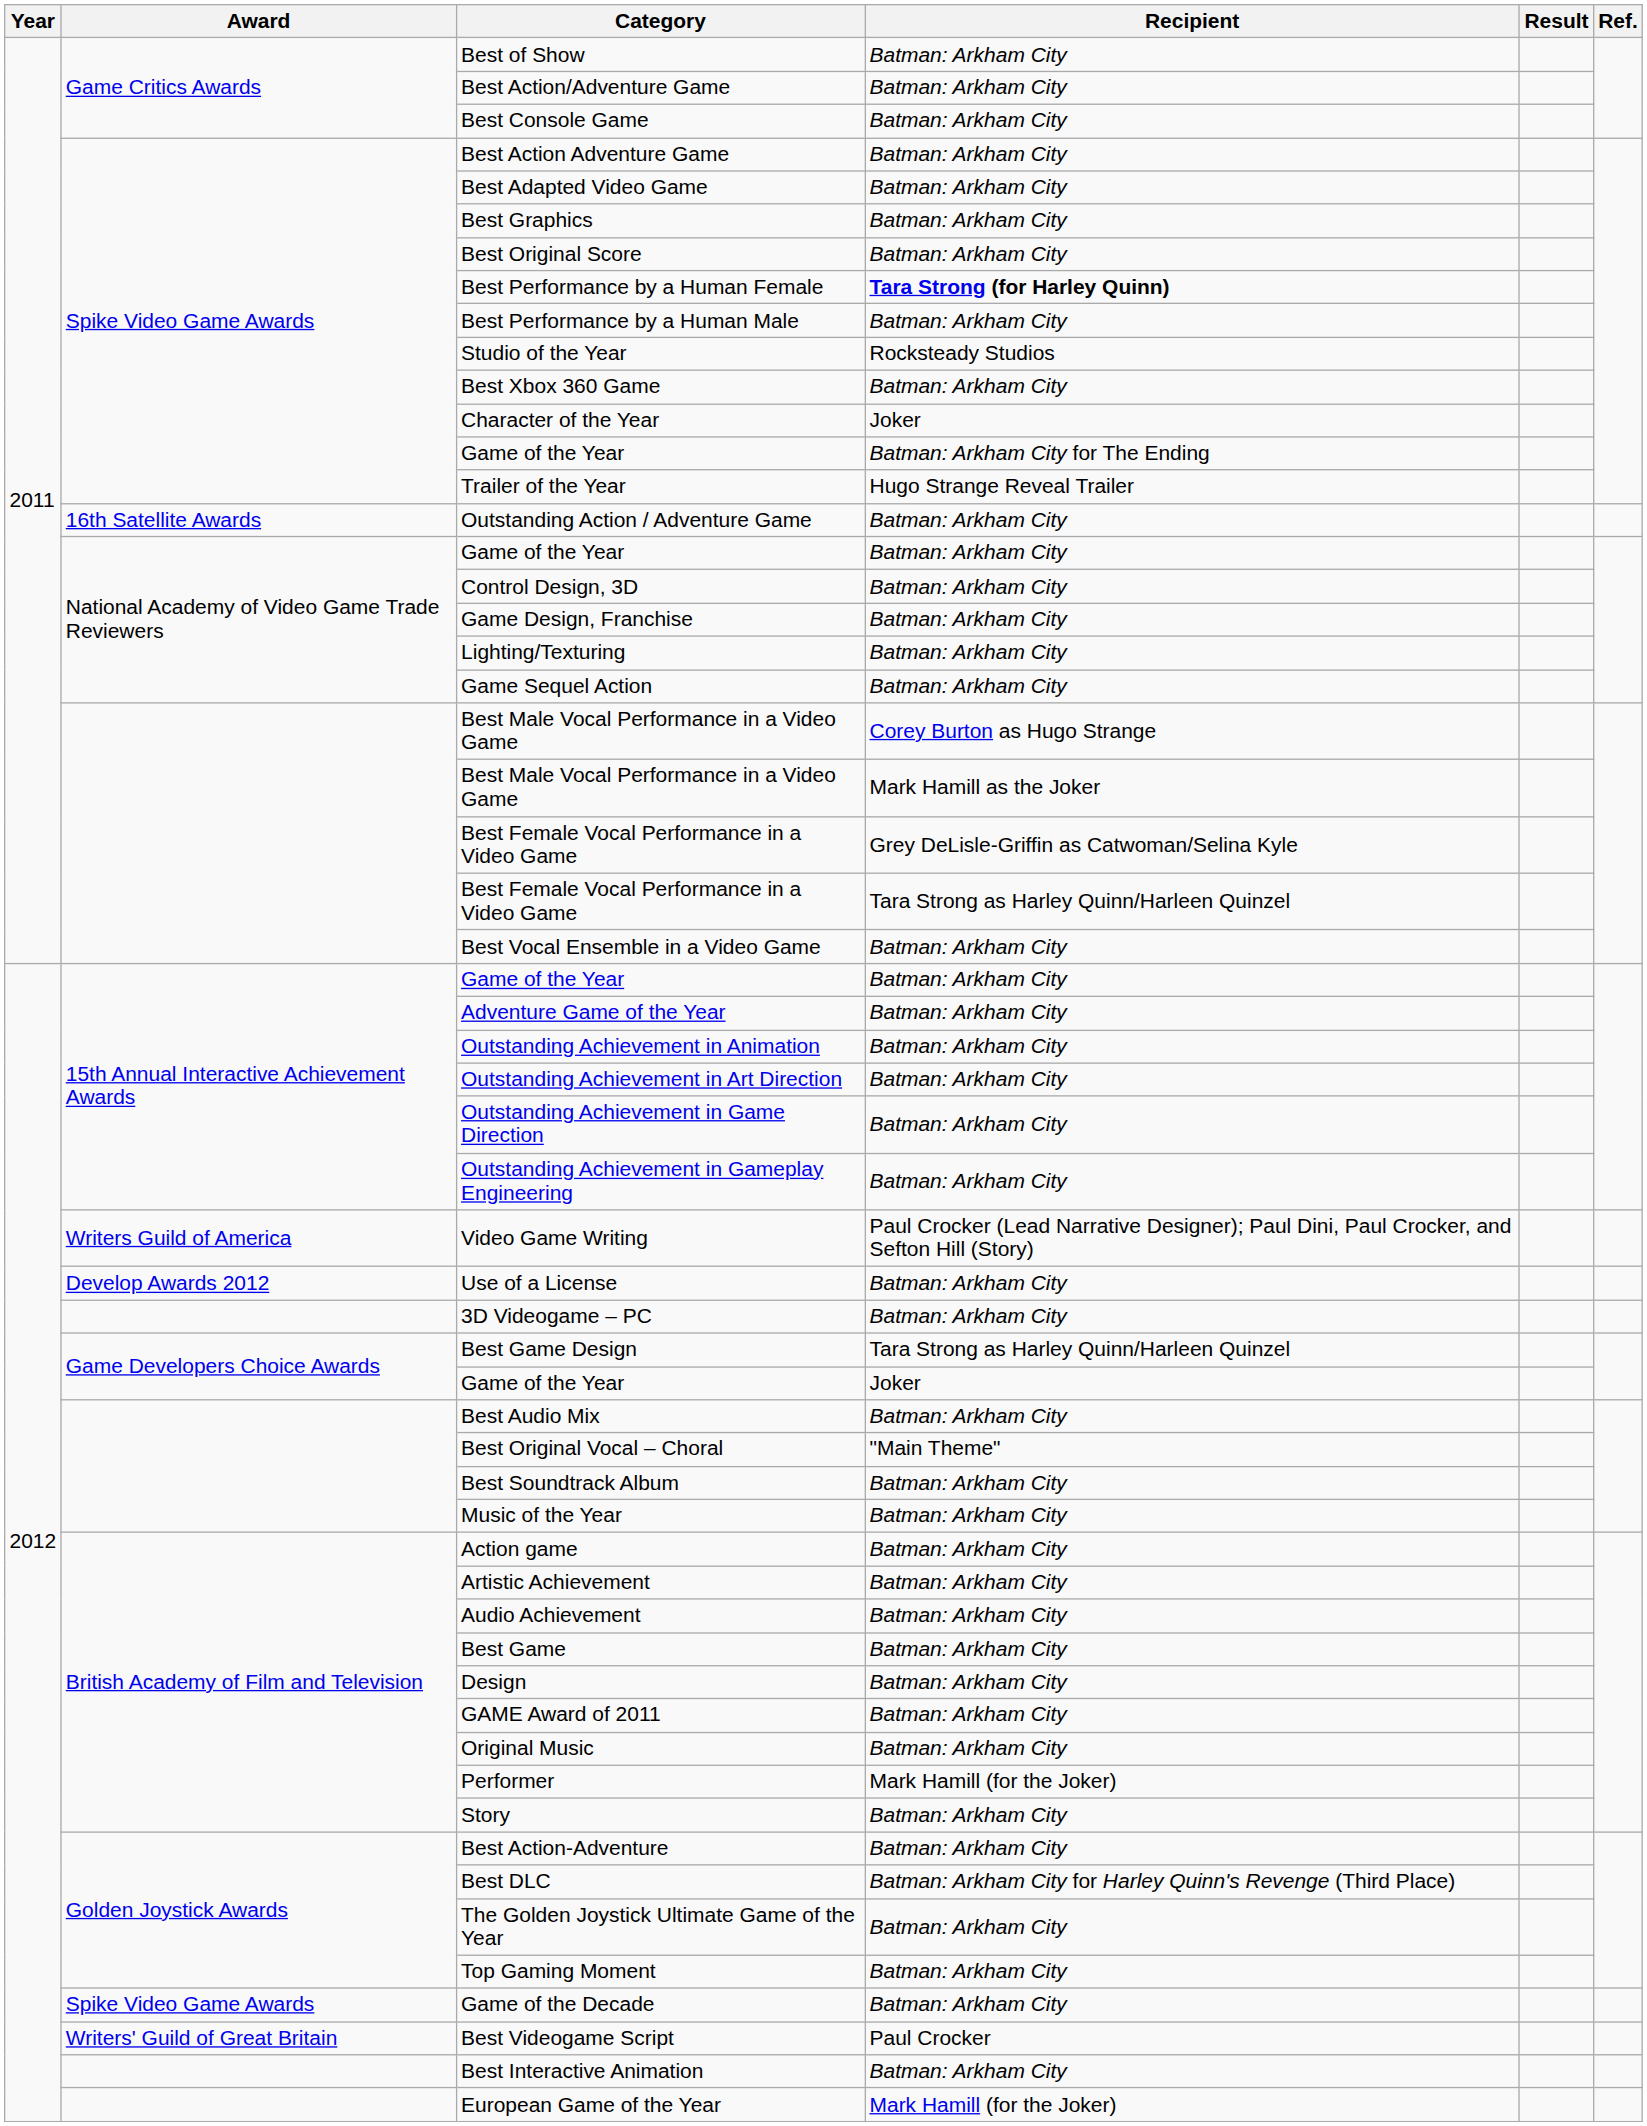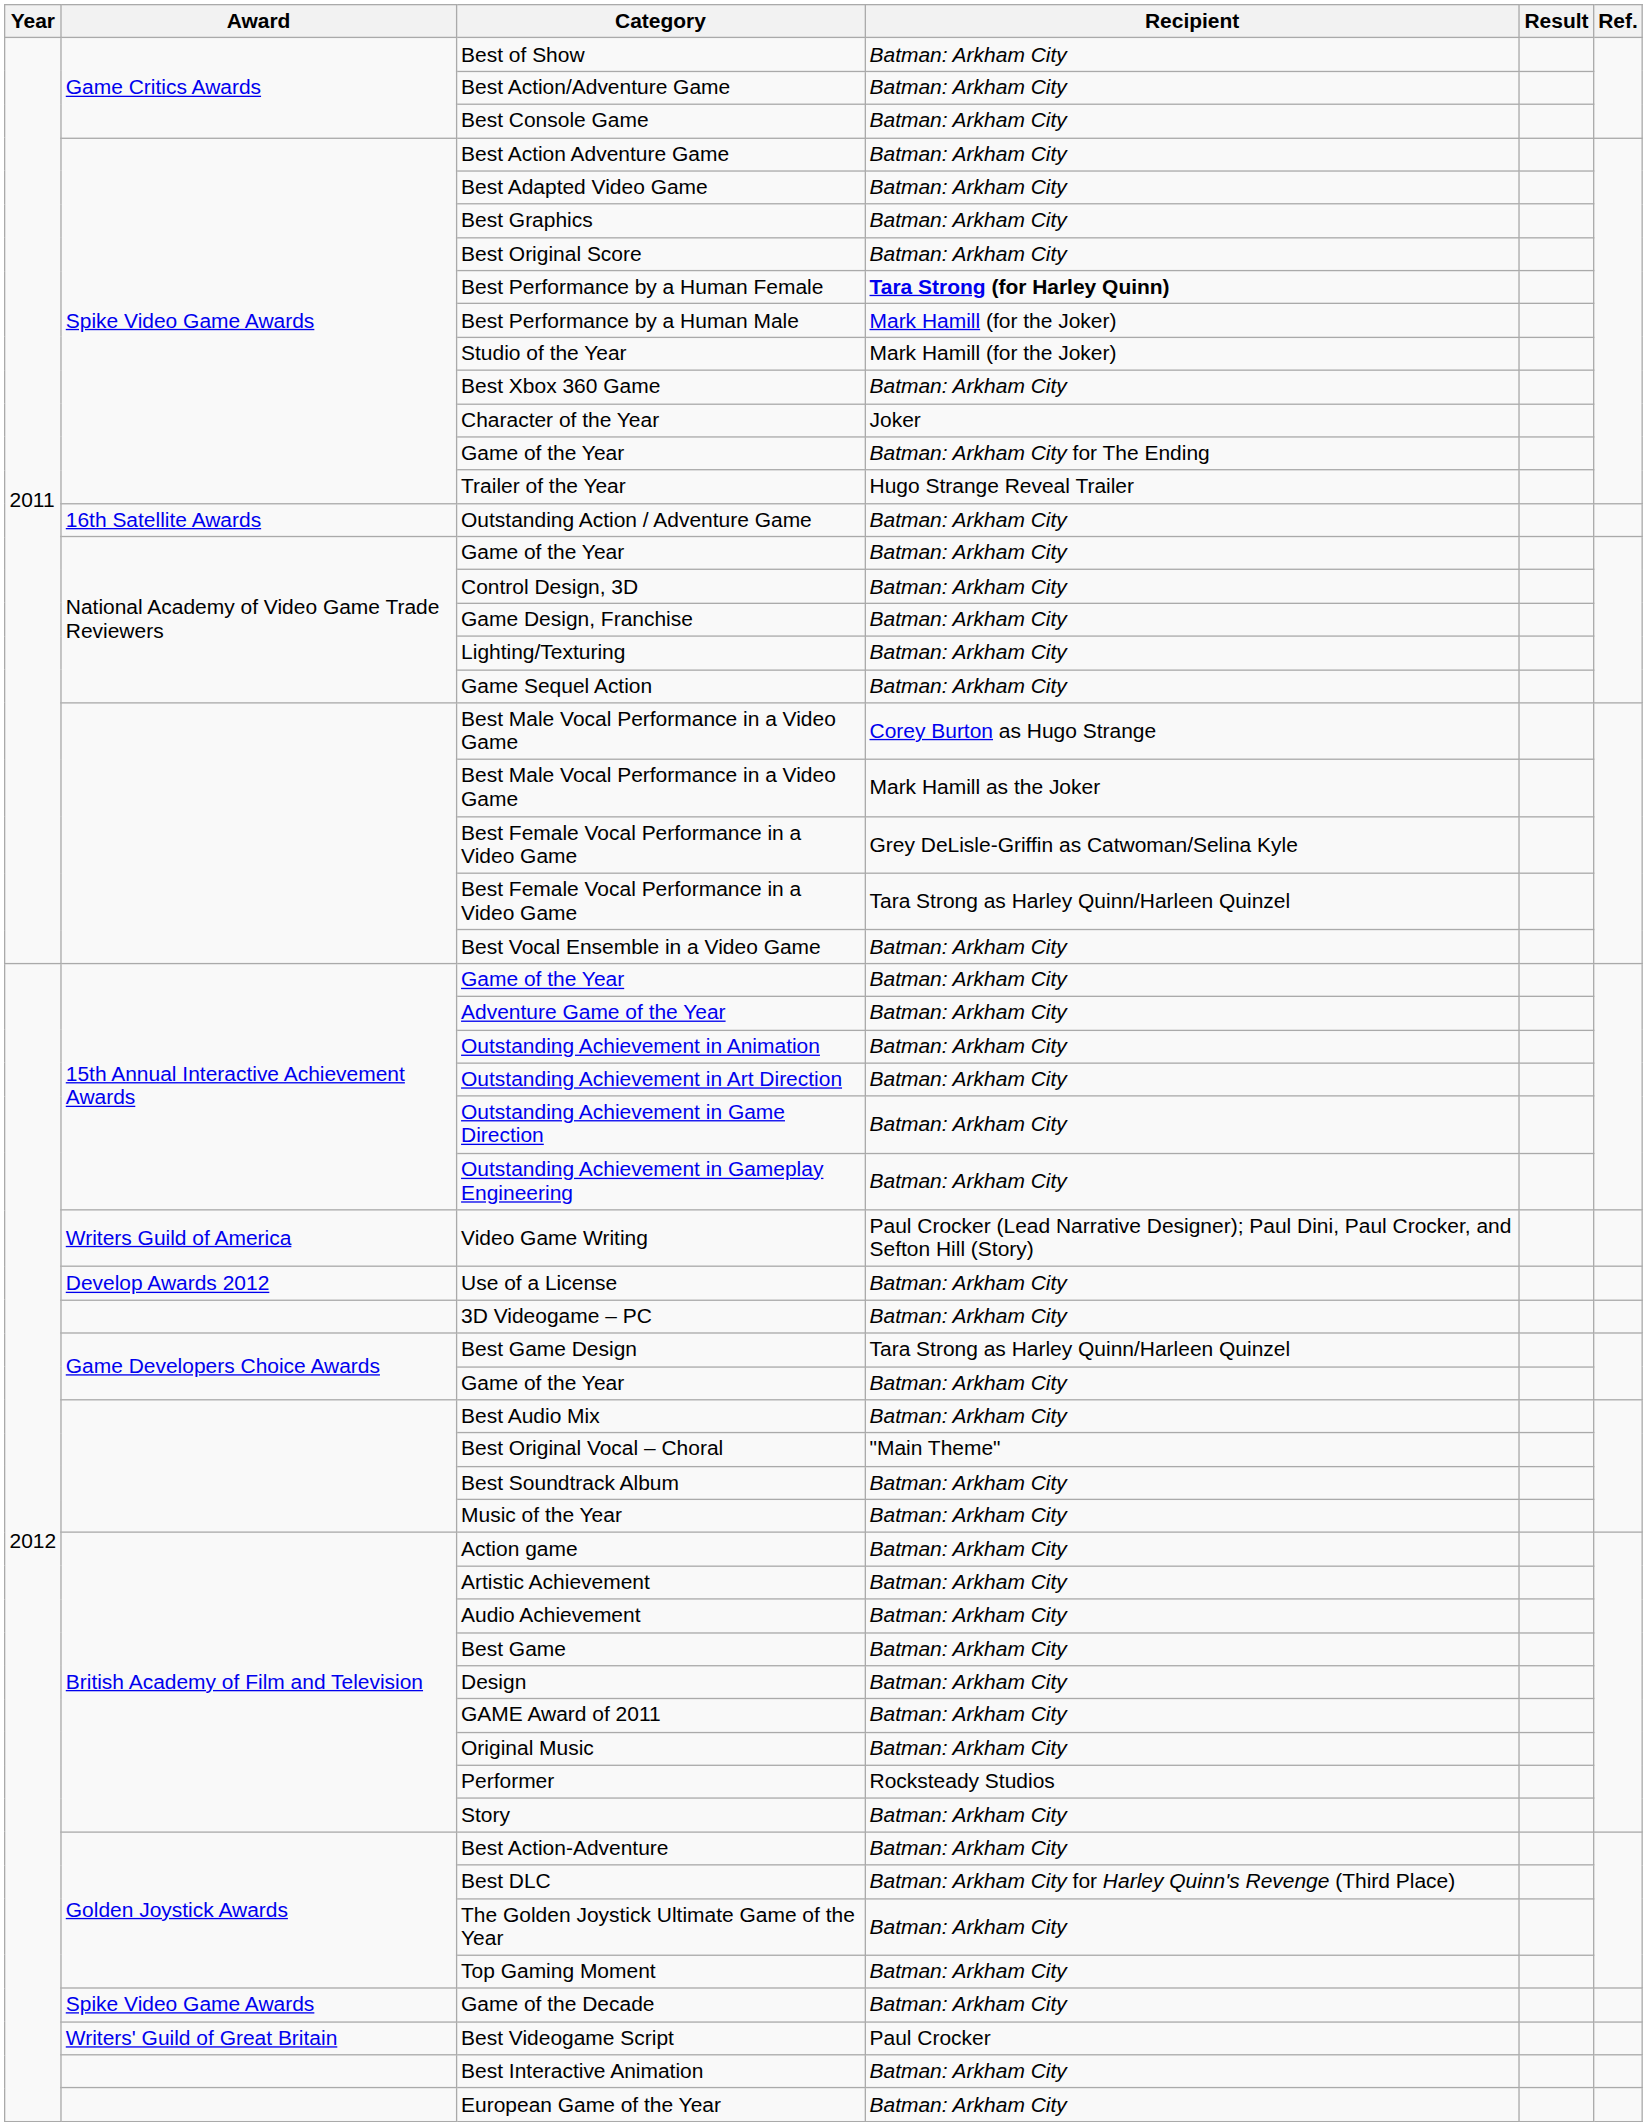 <table class="wikitable sortable mw-collapsible mw-collapsed" style="width:99%;">
 <tr>
 <th>Year</th>
 <th>Award</th>
 <th>Category</th>
 <th>Recipient</th>
 <th>Result</th>
 <th class="unsortable">Ref.</th>
 </tr>
 <tr>
 <td rowspan="25">2011</td>
 <td rowspan="3"><a href='#'>Game Critics Awards</a></td>
 <td>Best of Show</td>
 <td><em>Batman: Arkham City</em></td>
 <td></td>
 <td rowspan="3"></td>
 </tr>
 <tr>
 <td>Best Action/Adventure Game</td>
 <td><em>Batman: Arkham City</em></td>
 <td></td>
 </tr>
 <tr>
 <td>Best Console Game</td>
 <td><em>Batman: Arkham City</em></td>
 <td></td>
 </tr>
 <tr>
 <td rowspan="11"><a href='#'>Spike Video Game Awards</a></td>
 <td>Best Action Adventure Game</td>
 <td><em>Batman: Arkham City</em></td>
 <td></td>
 <td rowspan="11" style="text-align:center;"><br></td>
 </tr>
 <tr>
 <td>Best Adapted Video Game</td>
 <td><em>Batman: Arkham City</em></td>
 <td></td>
 </tr>
 <tr>
 <td>Best Graphics</td>
 <td><em>Batman: Arkham City</em></td>
 <td></td>
 </tr>
 <tr>
 <td>Best Original Score</td>
 <td><em>Batman: Arkham City</em></td>
 <td></td>
 </tr>
 <tr>
 <td>Best Performance by a Human Female</td>
 <td><strong><a href='#'>Tara Strong</a> (for Harley Quinn)</strong></td>
 <td></td>
 </tr>
 <tr>
 <td>Best Performance by a Human Male</td>
-<td><em>Batman: Arkham City</em></td>
+<td><a href='#'>Mark Hamill</a> (for the Joker)</td>
 <td></td>
 </tr>
 <tr>
 <td>Studio of the Year</td>
-<td>Rocksteady Studios</td>
+<td>Mark Hamill (for the Joker)</td>
 <td></td>
 </tr>
 <tr>
 <td>Best Xbox 360 Game</td>
 <td><em>Batman: Arkham City</em></td>
 <td></td>
 </tr>
 <tr>
 <td>Character of the Year</td>
 <td>Joker</td>
 <td></td>
 </tr>
 <tr>
 <td>Game of the Year</td>
 <td><em>Batman: Arkham City</em> for The Ending</td>
 <td></td>
 </tr>
 <tr>
 <td>Trailer of the Year</td>
 <td>Hugo Strange Reveal Trailer</td>
 <td></td>
 </tr>
 <tr>
 <td><a href='#'>16th Satellite Awards</a></td>
 <td>Outstanding Action / Adventure Game</td>
 <td><em>Batman: Arkham City</em></td>
 <td></td>
 <td></td>
 </tr>
 <tr>
 <td rowspan="5">National Academy of Video Game Trade Reviewers</td>
 <td>Game of the Year</td>
 <td><em>Batman: Arkham City</em></td>
 <td></td>
 <td rowspan="5"></td>
 </tr>
 <tr>
 <td>Control Design, 3D</td>
 <td><em>Batman: Arkham City</em></td>
 <td></td>
 </tr>
 <tr>
 <td>Game Design, Franchise</td>
 <td><em>Batman: Arkham City</em></td>
 <td></td>
 </tr>
 <tr>
 <td>Lighting/Texturing</td>
 <td><em>Batman: Arkham City</em></td>
 <td></td>
 </tr>
 <tr>
 <td>Game Sequel Action</td>
 <td><em>Batman: Arkham City</em></td>
 <td></td>
 </tr>
 <tr>
 <td rowspan="5"></td>
 <td>Best Male Vocal Performance in a Video Game</td>
 <td><a href='#'>Corey Burton</a> as Hugo Strange</td>
 <td></td>
 <td rowspan="5"></td>
 </tr>
 <tr>
 <td>Best Male Vocal Performance in a Video Game</td>
 <td>Mark Hamill as the Joker</td>
 <td></td>
 </tr>
 <tr>
 <td>Best Female Vocal Performance in a Video Game</td>
 <td>Grey DeLisle-Griffin as Catwoman/Selina Kyle</td>
 <td></td>
 </tr>
 <tr>
 <td>Best Female Vocal Performance in a Video Game</td>
 <td>Tara Strong as Harley Quinn/Harleen Quinzel</td>
 <td></td>
 </tr>
 <tr>
 <td>Best Vocal Ensemble in a Video Game</td>
 <td><em>Batman: Arkham City</em></td>
 <td></td>
 </tr>
 <tr>
 <td rowspan="32">2012</td>
 <td rowspan="6"><a href='#'>15th Annual Interactive Achievement Awards</a></td>
 <td><a href='#'>Game of the Year</a></td>
 <td><em>Batman: Arkham City</em></td>
 <td></td>
 <td rowspan="6" style="text-align:center;"><br><br></td>
 </tr>
 <tr>
 <td><a href='#'>Adventure Game of the Year</a></td>
 <td><em>Batman: Arkham City</em></td>
 <td></td>
 </tr>
 <tr>
 <td><a href='#'>Outstanding Achievement in Animation</a></td>
 <td><em>Batman: Arkham City</em></td>
 <td></td>
 </tr>
 <tr>
 <td><a href='#'>Outstanding Achievement in Art Direction</a></td>
 <td><em>Batman: Arkham City</em></td>
 <td></td>
 </tr>
 <tr>
 <td><a href='#'>Outstanding Achievement in Game Direction</a></td>
 <td><em>Batman: Arkham City</em></td>
 <td></td>
 </tr>
 <tr>
 <td><a href='#'>Outstanding Achievement in Gameplay Engineering</a></td>
 <td><em>Batman: Arkham City</em></td>
 <td></td>
 </tr>
 <tr>
 <td><a href='#'>Writers Guild of America</a></td>
 <td>Video Game Writing</td>
 <td>Paul Crocker (Lead Narrative Designer); Paul Dini, Paul Crocker, and Sefton Hill (Story)</td>
 <td></td>
 <td style="text-align:center;"><br></td>
 </tr>
 <tr>
 <td><a href='#'>Develop Awards 2012</a></td>
 <td>Use of a License</td>
 <td><em>Batman: Arkham City</em></td>
 <td></td>
 <td></td>
 </tr>
 <tr>
 <td></td>
 <td>3D Videogame – PC</td>
 <td><em>Batman: Arkham City</em></td>
 <td></td>
 <td></td>
 </tr>
 <tr>
 <td rowspan="2"><a href='#'>Game Developers Choice Awards</a></td>
 <td>Best Game Design</td>
 <td>Tara Strong as Harley Quinn/Harleen Quinzel</td>
 <td></td>
 <td rowspan="2" style="text-align:center;"></td>
 </tr>
 <tr>
 <td>Game of the Year</td>
-<td>Joker</td>
+<td><em>Batman: Arkham City</em></td>
 <td></td>
 </tr>
 <tr>
 <td rowspan="4"></td>
 <td>Best Audio Mix</td>
 <td><em>Batman: Arkham City</em></td>
 <td></td>
 <td rowspan="4" style="text-align:center;"></td>
 </tr>
 <tr>
 <td>Best Original Vocal – Choral</td>
 <td>"Main Theme"</td>
 <td></td>
 </tr>
 <tr>
 <td>Best Soundtrack Album</td>
 <td><em>Batman: Arkham City</em></td>
 <td></td>
 </tr>
 <tr>
 <td>Music of the Year</td>
 <td><em>Batman: Arkham City</em></td>
 <td></td>
 </tr>
 <tr>
 <td rowspan="9"><a href='#'>British Academy of Film and Television</a></td>
 <td>Action game</td>
 <td><em>Batman: Arkham City</em></td>
 <td></td>
 <td rowspan="9" style="text-align:center;"><br></td>
 </tr>
 <tr>
 <td>Artistic Achievement</td>
 <td><em>Batman: Arkham City</em></td>
 <td></td>
 </tr>
 <tr>
 <td>Audio Achievement</td>
 <td><em>Batman: Arkham City</em></td>
 <td></td>
 </tr>
 <tr>
 <td>Best Game</td>
 <td><em>Batman: Arkham City</em></td>
 <td></td>
 </tr>
 <tr>
 <td>Design</td>
 <td><em>Batman: Arkham City</em></td>
 <td></td>
 </tr>
 <tr>
 <td>GAME Award of 2011</td>
 <td><em>Batman: Arkham City</em></td>
 <td></td>
 </tr>
 <tr>
 <td>Original Music</td>
 <td><em>Batman: Arkham City</em></td>
 <td></td>
 </tr>
 <tr>
 <td>Performer</td>
-<td>Mark Hamill (for the Joker)</td>
+<td>Rocksteady Studios</td>
 <td></td>
 </tr>
 <tr>
 <td>Story</td>
 <td><em>Batman: Arkham City</em></td>
 <td></td>
 </tr>
 <tr>
 <td rowspan="4"><a href='#'>Golden Joystick Awards</a></td>
 <td>Best Action-Adventure</td>
 <td><em>Batman: Arkham City</em></td>
 <td></td>
 <td rowspan="4" style="text-align:center;"><br></td>
 </tr>
 <tr>
 <td>Best DLC</td>
 <td><em>Batman: Arkham City</em> for <em>Harley Quinn's Revenge</em> (Third Place)</td>
 <td></td>
 </tr>
 <tr>
 <td>The Golden Joystick Ultimate Game of the Year</td>
 <td><em>Batman: Arkham City</em></td>
 <td></td>
 </tr>
 <tr>
 <td>Top Gaming Moment</td>
 <td><em>Batman: Arkham City</em></td>
 <td></td>
 </tr>
 <tr>
 <td><a href='#'>Spike Video Game Awards</a></td>
 <td>Game of the Decade</td>
 <td><em>Batman: Arkham City</em></td>
 <td></td>
 <td style="text-align:center;"></td>
 </tr>
 <tr>
 <td><a href='#'>Writers' Guild of Great Britain</a></td>
 <td>Best Videogame Script</td>
 <td>Paul Crocker</td>
 <td></td>
 <td style="text-align:center;"></td>
 </tr>
 <tr>
 <td></td>
 <td>Best Interactive Animation</td>
 <td><em>Batman: Arkham City</em></td>
 <td></td>
 <td></td>
 </tr>
 <tr>
 <td></td>
 <td>European Game of the Year</td>
-<td><a href='#'>Mark Hamill</a> (for the Joker)</td>
+<td><em>Batman: Arkham City</em></td>
 <td></td>
 <td></td>
 </tr>
 </table>
